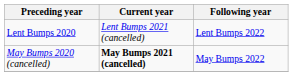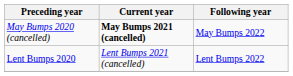 <table class="wikitable" style="margin:1em auto;">
 <tr>
 <th width="150">Preceding year</th>
 <th width="150">Current year</th>
 <th width="150">Following year</th>
 </tr>
 <tr>
+<td><em><a href='#'>May Bumps 2020</a> (cancelled)</em></td>
+<td><strong>May Bumps 2021 (cancelled)</strong></td>
+<td><a href='#'>May Bumps 2022</a></td>
+</tr>
+<tr>
 <td><a href='#'>Lent Bumps 2020</a></td>
 <td><em><a href='#'>Lent Bumps 2021</a> (cancelled)</em></td>
 <td><a href='#'>Lent Bumps 2022</a></td>
 </tr>
 <tr>
-<td><em><a href='#'>May Bumps 2020</a> (cancelled)</em></td>
-<td><strong>May Bumps 2021 (cancelled)</strong></td>
-<td><a href='#'>May Bumps 2022</a></td>
-</tr>
-<tr>
 </tr>
 </table>
